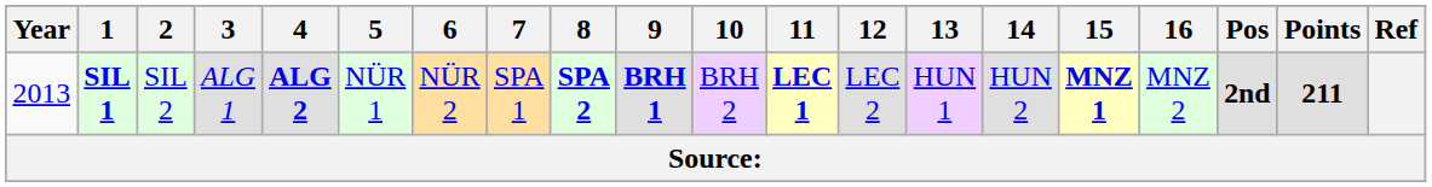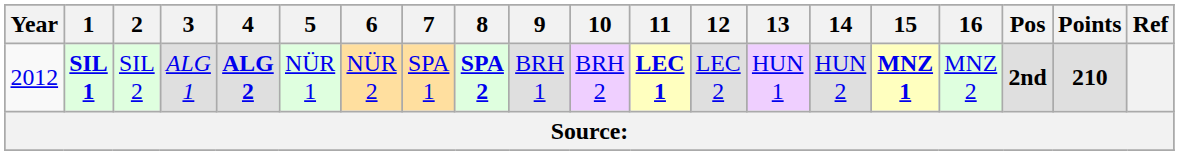 <table class="wikitable" style="text-align:center; font-size:85%">
 <tr>
 <th>Year</th>
 <th>1</th>
 <th>2</th>
 <th>3</th>
 <th>4</th>
 <th>5</th>
 <th>6</th>
 <th>7</th>
 <th>8</th>
 <th>9</th>
 <th>10</th>
 <th>11</th>
 <th>12</th>
 <th>13</th>
 <th>14</th>
 <th>15</th>
 <th>16</th>
 <th>Pos</th>
 <th>Points</th>
 <th>Ref</th>
 </tr>
 <tr>
-<td><a href='#'>2013</a></td>
+<td><a href='#'>2012</a></td>
 <td style="background:#DFFFDF;"><strong><a href='#'>SIL<br>1</a></strong><br></td>
 <td style="background:#DFFFDF;"><a href='#'>SIL<br>2</a><br></td>
 <td style="background:#DFDFDF;"><em><a href='#'>ALG<br>1</a></em><br></td>
 <td style="background:#DFDFDF;"><strong><a href='#'>ALG<br>2</a></strong><br></td>
 <td style="background:#DFFFDF;"><a href='#'>NÜR<br>1</a><br></td>
 <td style="background:#FFDF9F;"><a href='#'>NÜR<br>2</a><br></td>
 <td style="background:#FFDF9F;"><a href='#'>SPA<br>1</a><br></td>
 <td style="background:#DFFFDF;"><strong><a href='#'>SPA<br>2</a><br></strong></td>
-<td style="background:#DFDFDF;"><strong><a href='#'>BRH<br>1</a><br></strong></td>
+<td style="background:#DFDFDF;"><a href='#'>BRH<br>1</a><br></td>
 <td style="background:#EFCFFF;"><a href='#'>BRH<br>2</a><br></td>
 <td style="background:#FFFFBF;"><strong><a href='#'>LEC<br>1</a></strong><br></td>
 <td style="background:#DFDFDF;"><a href='#'>LEC<br>2</a><br></td>
 <td style="background:#EFCFFF;"><a href='#'>HUN<br>1</a><br></td>
 <td style="background:#DFDFDF;"><a href='#'>HUN<br>2</a><br></td>
 <td style="background:#FFFFBF;"><strong><a href='#'>MNZ<br>1</a></strong><br></td>
 <td style="background:#DFFFDF;"><a href='#'>MNZ<br>2</a><br></td>
 <th style="background:#DFDFDF;">2nd</th>
-<th style="background:#DFDFDF;">211</th>
+<th style="background:#DFDFDF;">210</th>
 <th></th>
 </tr>
 <tr>
 <th colspan="20">Source:</th>
 </tr>
 </table>
